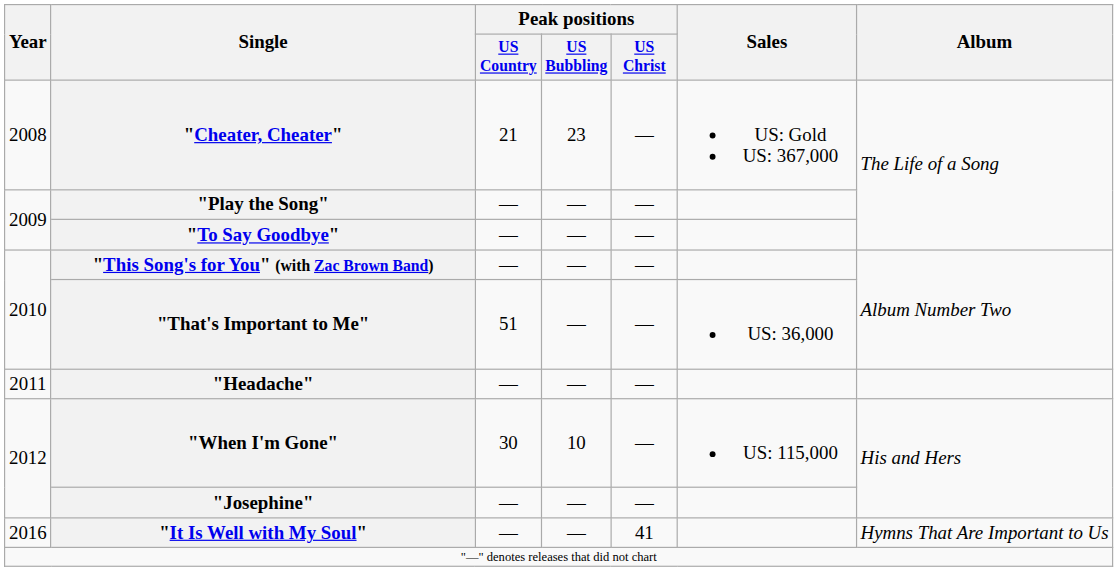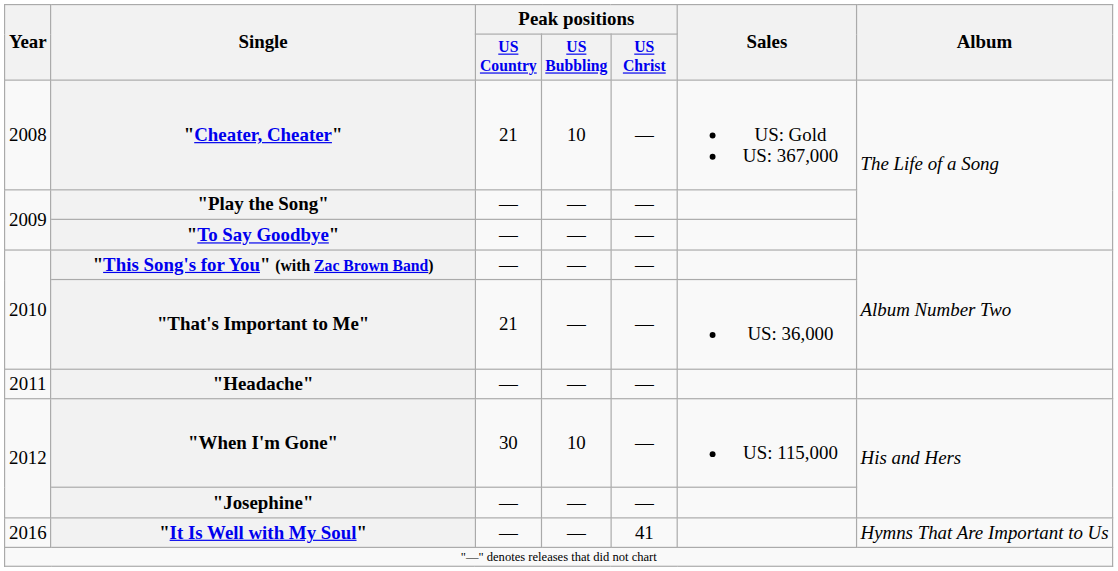 <table class="wikitable plainrowheaders" style="text-align:center;">
 <tr>
 <th rowspan="2">Year</th>
 <th rowspan="2" style="width:22em;">Single</th>
 <th colspan="3">Peak positions</th>
 <th rowspan="2" style="width:9em;">Sales</th>
 <th rowspan="2">Album</th>
 </tr>
 <tr style="font-size:smaller;">
 <th style="width:50px;"><a href='#'>US Country</a><br></th>
 <th style="width:50px;"><a href='#'>US Bubbling</a><br></th>
 <th style="width:50px;"><a href='#'>US Christ</a><br></th>
 </tr>
 <tr>
 <td>2008</td>
 <th scope="row">"<a href='#'>Cheater, Cheater</a>"</th>
 <td>21</td>
-<td>23</td>
+<td>10</td>
 <td>—</td>
 <td><br><ul><li>US: Gold</li><li>US: 367,000</li></ul></td>
 <td style="text-align:left;" rowspan="3"><em>The Life of a Song</em></td>
 </tr>
 <tr>
 <td rowspan="2">2009</td>
 <th scope="row">"Play the Song"</th>
 <td>—</td>
 <td>—</td>
 <td>—</td>
 <td></td>
 </tr>
 <tr>
 <th scope="row">"<a href='#'>To Say Goodbye</a>"</th>
 <td>—</td>
 <td>—</td>
 <td>—</td>
 <td></td>
 </tr>
 <tr>
 <td rowspan="2">2010</td>
 <th scope="row">"<a href='#'>This Song's for You</a>" <small>(with <a href='#'>Zac Brown Band</a>)</small></th>
 <td>—</td>
 <td>—</td>
 <td>—</td>
 <td></td>
 <td style="text-align:left;" rowspan="2"><em>Album Number Two</em></td>
 </tr>
 <tr>
 <th scope="row">"That's Important to Me"</th>
-<td>51</td>
+<td>21</td>
 <td>—</td>
 <td>—</td>
 <td><br><ul><li>US: 36,000</li></ul></td>
 </tr>
 <tr>
 <td>2011</td>
 <th scope="row">"Headache"</th>
 <td>—</td>
 <td>—</td>
 <td>—</td>
 <td></td>
 <td></td>
 </tr>
 <tr>
 <td rowspan="2">2012</td>
 <th scope="row">"When I'm Gone"</th>
 <td>30</td>
 <td>10</td>
 <td>—</td>
 <td><br><ul><li>US: 115,000</li></ul></td>
 <td style="text-align:left;" rowspan="2"><em>His and Hers</em></td>
 </tr>
 <tr>
 <th scope="row">"Josephine"</th>
 <td>—</td>
 <td>—</td>
 <td>—</td>
 <td></td>
 </tr>
 <tr>
 <td>2016</td>
 <th scope="row">"<a href='#'>It Is Well with My Soul</a>"</th>
 <td>—</td>
 <td>—</td>
 <td>41</td>
 <td></td>
 <td align="left"><em>Hymns That Are Important to Us</em></td>
 </tr>
 <tr>
 <td colspan="7" style="font-size:8pt">"—" denotes releases that did not chart</td>
 </tr>
 </table>
